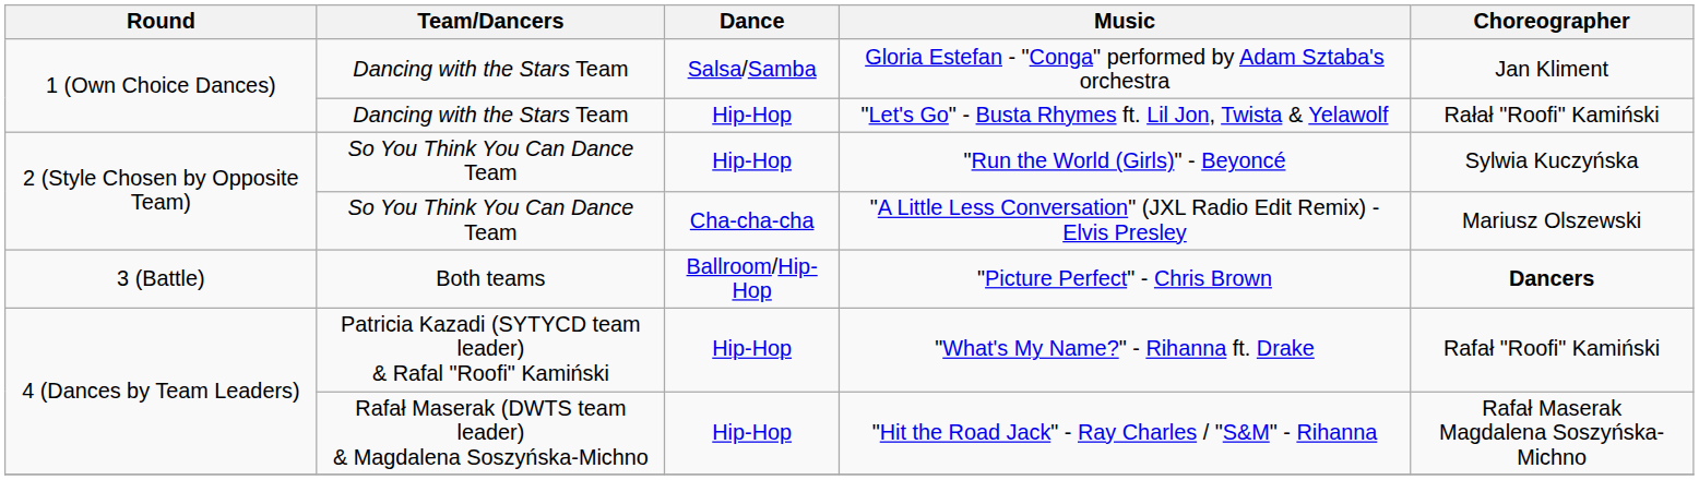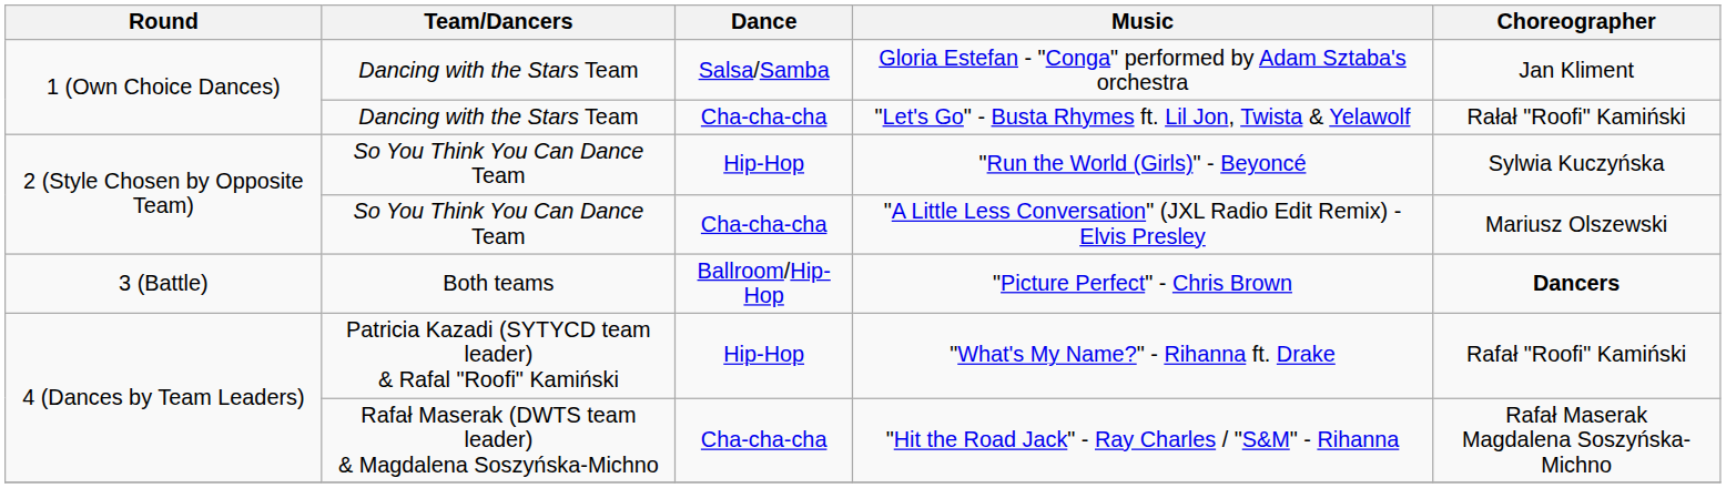 <table class="sortable wikitable" style="text-align:center">
 <tr>
 <th>Round</th>
 <th>Team/Dancers</th>
 <th>Dance</th>
 <th>Music</th>
 <th>Choreographer</th>
 </tr>
 <tr>
 <td rowspan=2>1 (Own Choice Dances)</td>
 <td><em>Dancing with the Stars</em> Team</td>
 <td><a href='#'>Salsa</a>/<a href='#'>Samba</a></td>
 <td><a href='#'>Gloria Estefan</a> - "<a href='#'>Conga</a>" performed by <a href='#'>Adam Sztaba's</a> orchestra</td>
 <td>Jan Kliment</td>
 </tr>
 <tr>
 <td><em>Dancing with the Stars</em> Team</td>
-<td><a href='#'>Hip-Hop</a></td>
+<td><a href='#'>Cha-cha-cha</a></td>
 <td>"<a href='#'>Let's Go</a>" - <a href='#'>Busta Rhymes</a> ft. <a href='#'>Lil Jon</a>, <a href='#'>Twista</a> & <a href='#'>Yelawolf</a></td>
 <td>Rałał "Roofi" Kamiński</td>
 </tr>
 <tr>
 <td rowspan=2>2 (Style Chosen by Opposite Team)</td>
 <td><em>So You Think You Can Dance</em> Team</td>
 <td><a href='#'>Hip-Hop</a></td>
 <td>"<a href='#'>Run the World (Girls)</a>" - <a href='#'>Beyoncé</a></td>
 <td>Sylwia Kuczyńska</td>
 </tr>
 <tr>
 <td><em>So You Think You Can Dance</em> Team</td>
 <td><a href='#'>Cha-cha-cha</a></td>
 <td>"<a href='#'>A Little Less Conversation</a>" (JXL Radio Edit Remix) - <a href='#'>Elvis Presley</a></td>
 <td>Mariusz Olszewski</td>
 </tr>
 <tr>
 <td>3 (Battle)</td>
 <td>Both teams</td>
 <td><a href='#'>Ballroom</a>/<a href='#'>Hip-Hop</a></td>
 <td>"<a href='#'>Picture Perfect</a>" - <a href='#'>Chris Brown</a></td>
 <td><strong>Dancers</strong></td>
 </tr>
 <tr>
 <td rowspan=2>4 (Dances by Team Leaders)</td>
 <td>Patricia Kazadi (SYTYCD team leader)<br>& Rafal "Roofi" Kamiński</td>
 <td><a href='#'>Hip-Hop</a></td>
 <td>"<a href='#'>What's My Name?</a>" - <a href='#'>Rihanna</a> ft. <a href='#'>Drake</a></td>
 <td>Rafał "Roofi" Kamiński</td>
 </tr>
 <tr>
 <td>Rafał Maserak (DWTS team leader)<br>& Magdalena Soszyńska-Michno</td>
-<td><a href='#'>Hip-Hop</a></td>
+<td><a href='#'>Cha-cha-cha</a></td>
 <td>"<a href='#'>Hit the Road Jack</a>" - <a href='#'>Ray Charles</a> / "<a href='#'>S&M</a>" - <a href='#'>Rihanna</a></td>
 <td>Rafał Maserak<br>Magdalena Soszyńska-Michno</td>
 </tr>
 <tr>
 </tr>
 </table>
